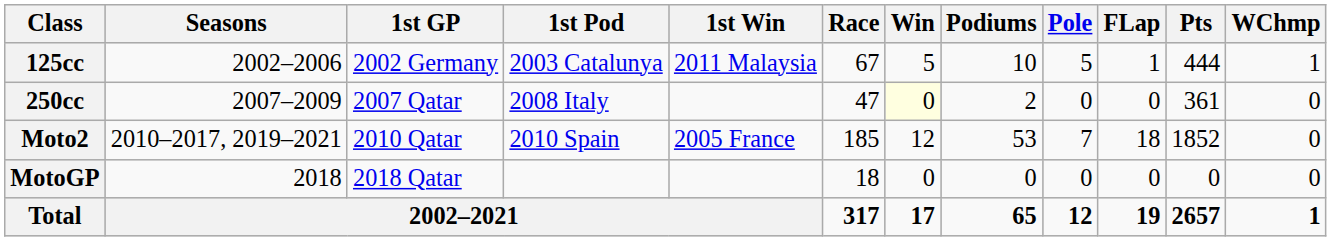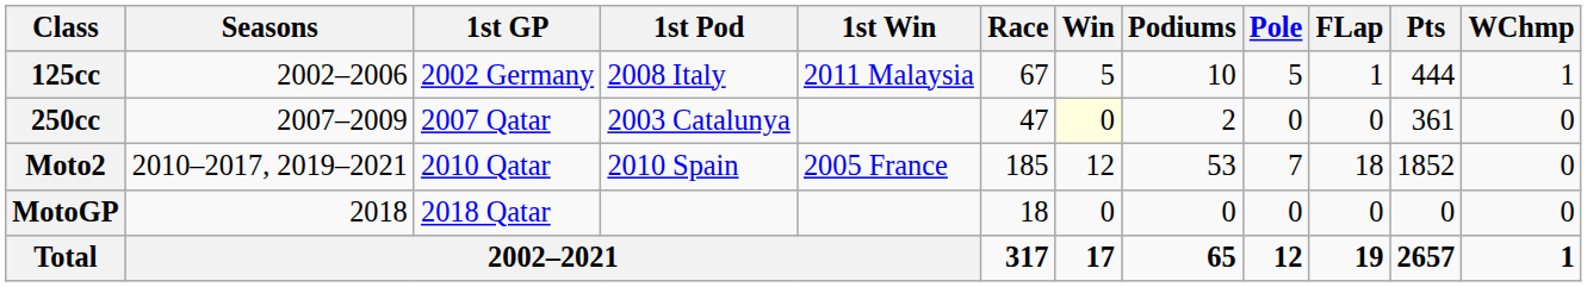 <table class="wikitable">
 <tr>
 <th>Class</th>
 <th>Seasons</th>
 <th>1st GP</th>
 <th>1st Pod</th>
 <th>1st Win</th>
 <th>Race</th>
 <th>Win</th>
 <th>Podiums</th>
 <th><a href='#'>Pole</a></th>
 <th>FLap</th>
 <th>Pts</th>
 <th>WChmp</th>
 </tr>
 <tr align="right">
 <th>125cc</th>
 <td>2002–2006</td>
 <td align="left"><a href='#'>2002 Germany</a></td>
-<td align="left"><a href='#'>2003 Catalunya</a></td>
+<td align="left"><a href='#'>2008 Italy</a></td>
 <td align="left"><a href='#'>2011 Malaysia</a></td>
 <td>67</td>
 <td>5</td>
 <td>10</td>
 <td>5</td>
 <td>1</td>
 <td>444</td>
 <td>1</td>
 </tr>
 <tr align="right">
 <th>250cc</th>
 <td>2007–2009</td>
 <td align="left"><a href='#'>2007 Qatar</a></td>
-<td align="left"><a href='#'>2008 Italy</a></td>
+<td align="left"><a href='#'>2003 Catalunya</a></td>
 <td align="left"></td>
 <td>47</td>
 <td style="background: lightyellow;">0</td>
 <td>2</td>
 <td>0</td>
 <td>0</td>
 <td>361</td>
 <td>0</td>
 </tr>
 <tr align="right">
 <th>Moto2</th>
 <td>2010–2017, 2019–2021</td>
 <td align="left"><a href='#'>2010 Qatar</a></td>
 <td align="left"><a href='#'>2010 Spain</a></td>
 <td align="left"><a href='#'>2005 France</a></td>
 <td>185</td>
 <td>12</td>
 <td>53</td>
 <td>7</td>
 <td>18</td>
 <td>1852</td>
 <td>0</td>
 </tr>
 <tr align="right">
 <th>MotoGP</th>
 <td>2018</td>
 <td align="left"><a href='#'>2018 Qatar</a></td>
 <td align="left"></td>
 <td align="left"></td>
 <td>18</td>
 <td>0</td>
 <td>0</td>
 <td>0</td>
 <td>0</td>
 <td>0</td>
 <td>0</td>
 </tr>
 <tr align="right">
 <th>Total</th>
 <th colspan=4>2002–2021</th>
 <td><strong>317</strong></td>
 <td><strong>17</strong></td>
 <td><strong>65</strong></td>
 <td><strong>12</strong></td>
 <td><strong>19</strong></td>
 <td><strong>2657</strong></td>
 <td><strong>1</strong></td>
 </tr>
 </table>
